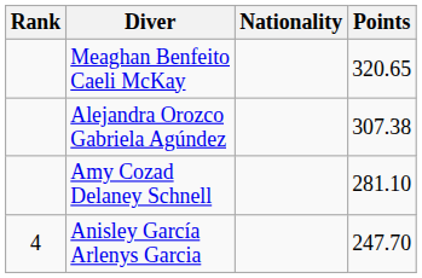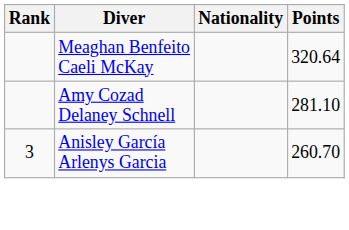 <table class="wikitable sortable" style="font-size:100%">
 <tr>
 <th>Rank</th>
 <th>Diver</th>
 <th>Nationality</th>
 <th>Points</th>
 </tr>
 <tr>
 <td align=center></td>
 <td><a href='#'>Meaghan Benfeito</a><br><a href='#'>Caeli McKay</a></td>
 <td></td>
-<td align=center>320.65</td>
-</tr>
-<tr>
-<td align=center></td>
-<td><a href='#'>Alejandra Orozco</a><br><a href='#'>Gabriela Agúndez</a></td>
-<td></td>
-<td align=center>307.38</td>
+<td align=center>320.64</td>
 </tr>
 <tr>
 <td align=center></td>
 <td><a href='#'>Amy Cozad</a><br><a href='#'>Delaney Schnell</a></td>
 <td></td>
 <td align=center>281.10</td>
 </tr>
 <tr>
-<td align=center>4</td>
+<td align=center>3</td>
 <td><a href='#'>Anisley García</a><br><a href='#'>Arlenys Garcia</a></td>
 <td></td>
-<td align=center>247.70</td>
+<td align=center>260.70</td>
 </tr>
 </table>
